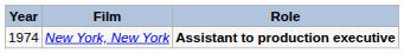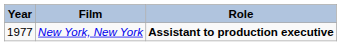 <table class="wikitable" style="font-size:95%;">
 <tr>
 <th style="background:#B0C4DE;">Year</th>
 <th style="background:#B0C4DE;">Film</th>
 <th style="background:#B0C4DE;">Role</th>
 </tr>
 <tr>
-<td>1974</td>
+<td>1977</td>
 <td><em><a href='#'>New York, New York</a></em></td>
 <td><strong>Assistant to production executive</strong></td>
 </tr>
 </table>
